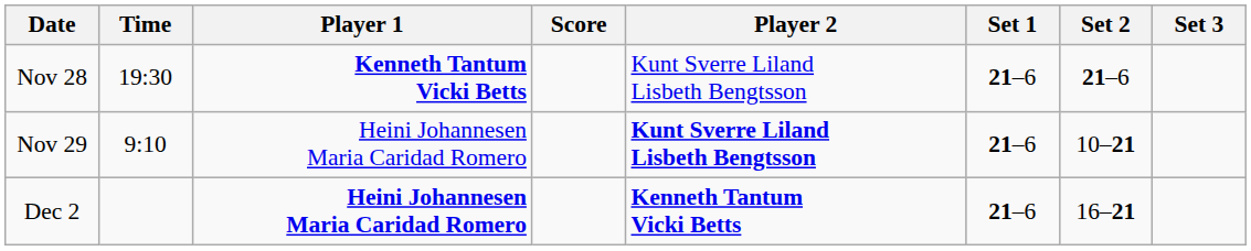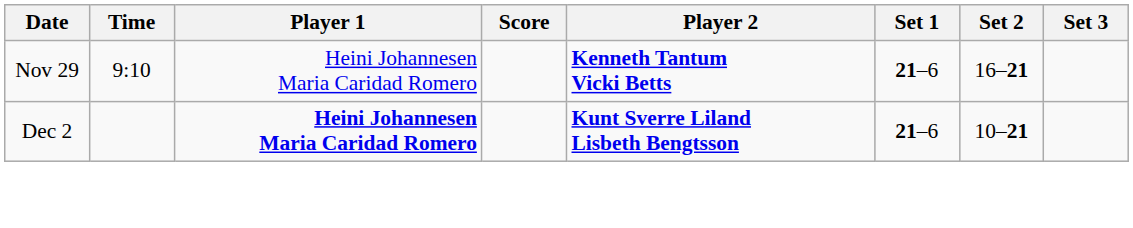 <table class="wikitable" style="font-size:90%; text-align:center">
 <tr>
 <th width="50">Date</th>
 <th width="50">Time</th>
 <th width="200">Player 1</th>
 <th width="50">Score</th>
 <th width="200">Player 2</th>
 <th width="50">Set 1</th>
 <th width="50">Set 2</th>
 <th width="50">Set 3</th>
 </tr>
 <tr>
-<td>Nov 28</td>
-<td>19:30</td>
-<td align="right"><strong><a href='#'>Kenneth Tantum</a> <br><a href='#'>Vicki Betts</a> </strong></td>
-<td></td>
-<td align="left"> <a href='#'>Kunt Sverre Liland</a><br> <a href='#'>Lisbeth Bengtsson</a></td>
-<td><strong>21</strong>–6</td>
-<td><strong>21</strong>–6</td>
-<td></td>
-</tr>
-<tr>
 <td>Nov 29</td>
 <td>9:10</td>
 <td align="right"><a href='#'>Heini Johannesen</a> <br><a href='#'>Maria Caridad Romero</a> </td>
 <td></td>
-<td align="left"><strong> <a href='#'>Kunt Sverre Liland</a><br> <a href='#'>Lisbeth Bengtsson</a></strong></td>
+<td align="left"><strong> <a href='#'>Kenneth Tantum</a><br> <a href='#'>Vicki Betts</a></strong></td>
 <td><strong>21</strong>–6</td>
-<td>10–<strong>21</strong></td>
+<td>16–<strong>21</strong></td>
 <td></td>
 </tr>
 <tr>
 <td>Dec 2</td>
 <td></td>
 <td align="right"><strong><a href='#'>Heini Johannesen</a> <br><a href='#'>Maria Caridad Romero</a> </strong></td>
 <td></td>
-<td align="left"><strong> <a href='#'>Kenneth Tantum</a><br> <a href='#'>Vicki Betts</a></strong></td>
+<td align="left"><strong> <a href='#'>Kunt Sverre Liland</a><br> <a href='#'>Lisbeth Bengtsson</a></strong></td>
 <td><strong>21</strong>–6</td>
-<td>16–<strong>21</strong></td>
+<td>10–<strong>21</strong></td>
 <td></td>
 </tr>
 </table>
